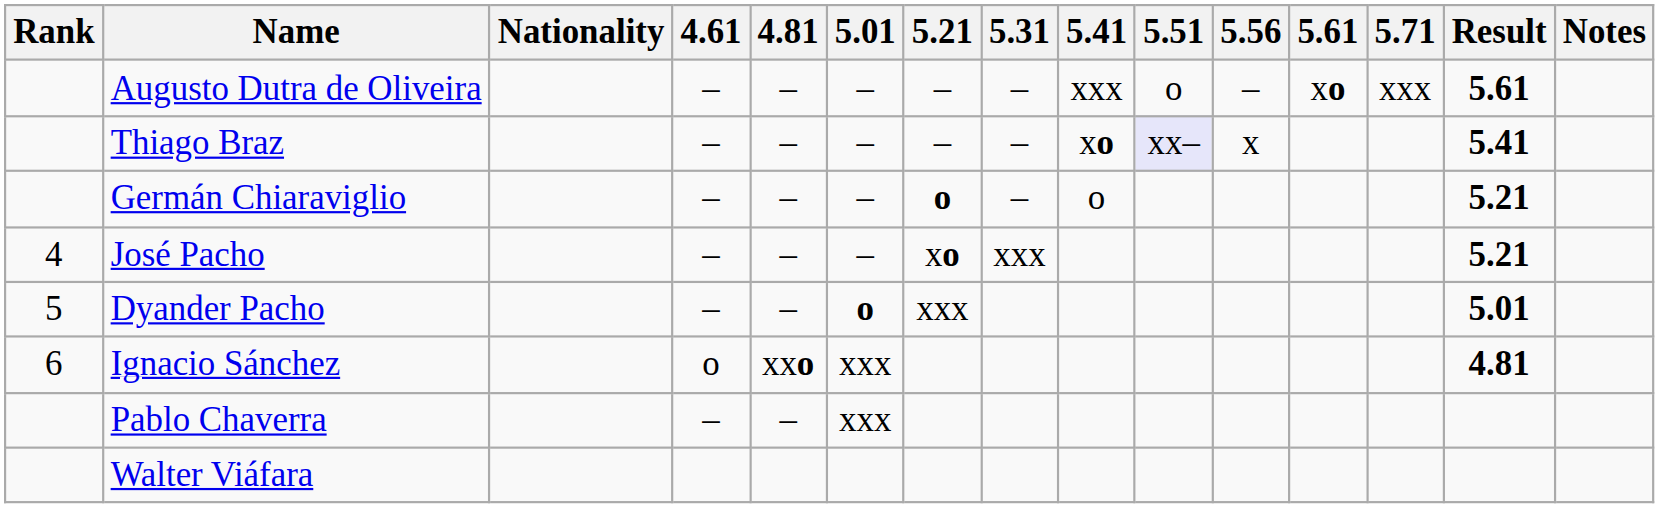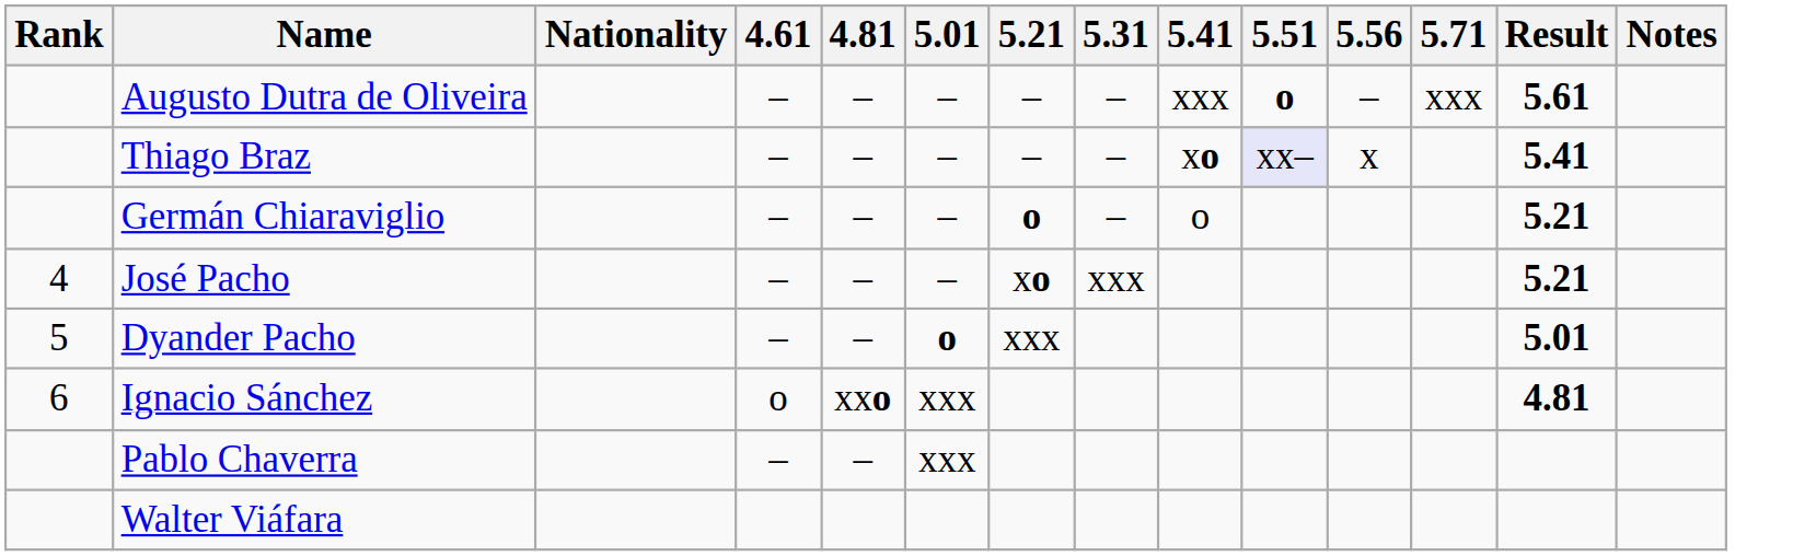 <table class="wikitable sortable" style="text-align:center">
 <tr>
 <th>Rank</th>
 <th>Name</th>
 <th>Nationality</th>
 <th>4.61</th>
 <th>4.81</th>
 <th>5.01</th>
 <th>5.21</th>
 <th>5.31</th>
 <th>5.41</th>
 <th>5.51</th>
 <th>5.56</th>
-<th>5.61</th>
 <th>5.71</th>
 <th>Result</th>
 <th>Notes</th>
 </tr>
 <tr>
 <td></td>
 <td align=left><a href='#'>Augusto Dutra de Oliveira</a></td>
 <td align=left></td>
 <td>–</td>
 <td>–</td>
 <td>–</td>
 <td>–</td>
 <td>–</td>
 <td>xxx</td>
-<td>o</td>
+<td><strong>o</strong></td>
 <td>–</td>
-<td>x<strong>o</strong></td>
 <td>xxx</td>
 <td><strong>5.61</strong></td>
 <td></td>
 </tr>
 <tr>
 <td></td>
 <td align=left><a href='#'>Thiago Braz</a></td>
 <td align=left></td>
 <td>–</td>
 <td>–</td>
 <td>–</td>
 <td>–</td>
 <td>–</td>
 <td>x<strong>o</strong></td>
 <td style="background: lavender;">xx–</td>
 <td>x</td>
 <td></td>
-<td></td>
 <td><strong>5.41</strong></td>
 <td></td>
 </tr>
 <tr>
 <td></td>
 <td align=left><a href='#'>Germán Chiaraviglio</a></td>
 <td align=left></td>
 <td>–</td>
 <td>–</td>
 <td>–</td>
 <td><strong>o</strong></td>
 <td>–</td>
 <td>o</td>
 <td></td>
 <td></td>
 <td></td>
-<td></td>
 <td><strong>5.21</strong></td>
 <td></td>
 </tr>
 <tr>
 <td>4</td>
 <td align=left><a href='#'>José Pacho</a></td>
 <td align=left></td>
 <td>–</td>
 <td>–</td>
 <td>–</td>
 <td>x<strong>o</strong></td>
 <td>xxx</td>
-<td></td>
 <td></td>
 <td></td>
 <td></td>
 <td></td>
 <td><strong>5.21</strong></td>
 <td></td>
 </tr>
 <tr>
 <td>5</td>
 <td align=left><a href='#'>Dyander Pacho</a></td>
 <td align=left></td>
 <td>–</td>
 <td>–</td>
 <td><strong>o</strong></td>
 <td>xxx</td>
 <td></td>
 <td></td>
 <td></td>
 <td></td>
 <td></td>
-<td></td>
 <td><strong>5.01</strong></td>
 <td></td>
 </tr>
 <tr>
 <td>6</td>
 <td align=left><a href='#'>Ignacio Sánchez</a></td>
 <td align=left></td>
 <td>o</td>
 <td>xx<strong>o</strong></td>
 <td>xxx</td>
-<td></td>
 <td></td>
 <td></td>
 <td></td>
 <td></td>
 <td></td>
 <td></td>
 <td><strong>4.81</strong></td>
 <td></td>
 </tr>
 <tr>
 <td></td>
 <td align=left><a href='#'>Pablo Chaverra</a></td>
 <td align=left></td>
 <td>–</td>
 <td>–</td>
 <td>xxx</td>
 <td></td>
 <td></td>
 <td></td>
 <td></td>
 <td></td>
 <td></td>
-<td></td>
 <td><strong></strong></td>
 <td></td>
 </tr>
 <tr>
 <td></td>
 <td align=left><a href='#'>Walter Viáfara</a></td>
 <td align=left></td>
 <td></td>
 <td></td>
 <td></td>
 <td></td>
 <td></td>
 <td></td>
 <td></td>
 <td></td>
 <td></td>
-<td></td>
 <td><strong></strong></td>
 <td></td>
 </tr>
 </table>
